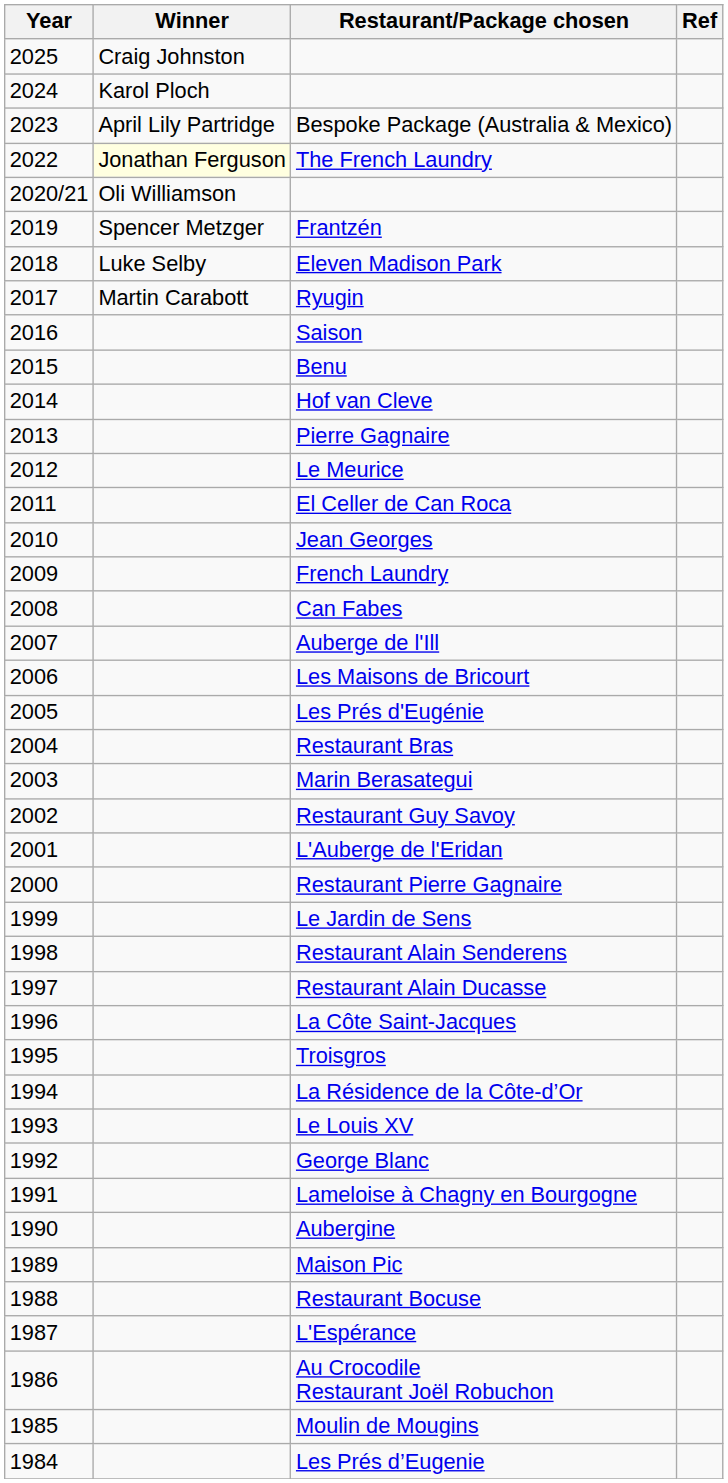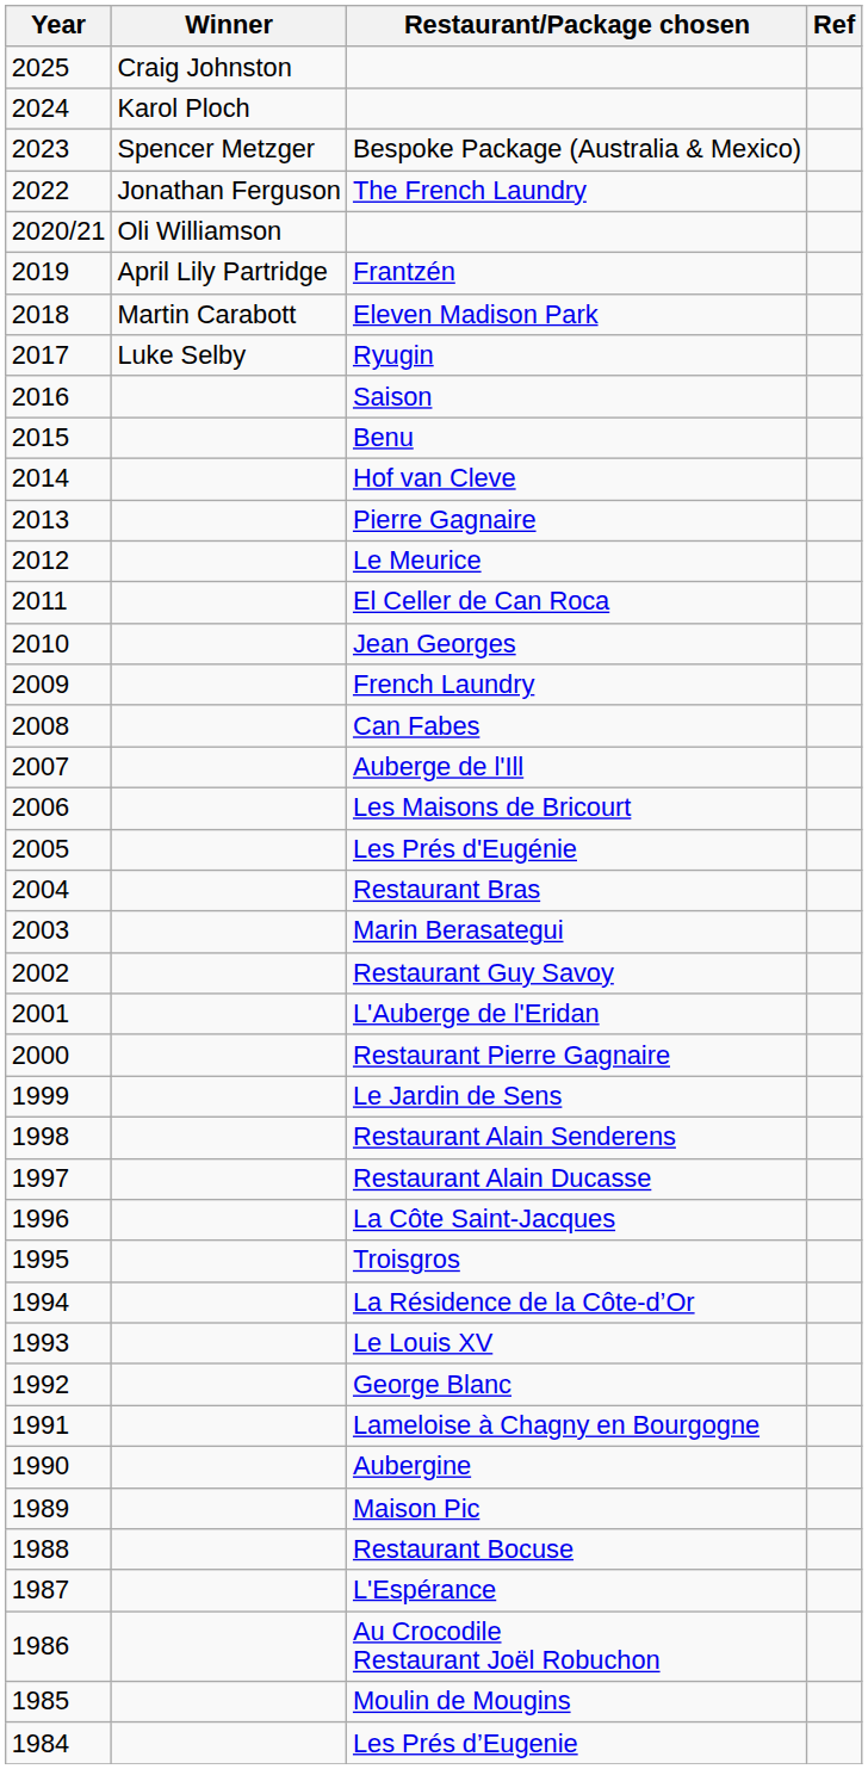 <table class="wikitable sortable">
 <tr>
 <th>Year</th>
 <th>Winner</th>
 <th>Restaurant/Package chosen</th>
 <th>Ref</th>
 </tr>
 <tr>
 <td>2025</td>
 <td>Craig Johnston</td>
 <td></td>
 <td></td>
 </tr>
 <tr>
 <td>2024</td>
 <td>Karol Ploch</td>
 <td></td>
 <td></td>
 </tr>
 <tr>
 <td>2023</td>
-<td>April Lily Partridge</td>
+<td>Spencer Metzger</td>
 <td>Bespoke Package (Australia & Mexico)</td>
 <td></td>
 </tr>
 <tr>
 <td>2022</td>
-<td style="background: lightyellow;">Jonathan Ferguson</td>
+<td>Jonathan Ferguson</td>
 <td><a href='#'>The French Laundry</a></td>
 <td></td>
 </tr>
 <tr>
 <td>2020/21</td>
 <td>Oli Williamson</td>
 <td></td>
 <td></td>
 </tr>
 <tr>
 <td>2019</td>
-<td>Spencer Metzger</td>
+<td>April Lily Partridge</td>
 <td><a href='#'>Frantzén</a></td>
 <td></td>
 </tr>
 <tr>
 <td>2018</td>
-<td>Luke Selby</td>
+<td>Martin Carabott</td>
 <td><a href='#'>Eleven Madison Park</a></td>
 <td></td>
 </tr>
 <tr>
 <td>2017</td>
-<td>Martin Carabott</td>
+<td>Luke Selby</td>
 <td><a href='#'>Ryugin</a></td>
 <td></td>
 </tr>
 <tr>
 <td>2016</td>
 <td></td>
 <td><a href='#'>Saison</a></td>
 <td></td>
 </tr>
 <tr>
 <td>2015</td>
 <td></td>
 <td><a href='#'>Benu</a></td>
 <td></td>
 </tr>
 <tr>
 <td>2014</td>
 <td></td>
 <td><a href='#'>Hof van Cleve</a></td>
 <td></td>
 </tr>
 <tr>
 <td>2013</td>
 <td></td>
 <td><a href='#'>Pierre Gagnaire</a></td>
 <td></td>
 </tr>
 <tr>
 <td>2012</td>
 <td></td>
 <td><a href='#'>Le Meurice</a></td>
 <td></td>
 </tr>
 <tr>
 <td>2011</td>
 <td></td>
 <td><a href='#'>El Celler de Can Roca</a></td>
 <td></td>
 </tr>
 <tr>
 <td>2010</td>
 <td></td>
 <td><a href='#'>Jean Georges</a></td>
 <td></td>
 </tr>
 <tr>
 <td>2009</td>
 <td></td>
 <td><a href='#'>French Laundry</a></td>
 <td></td>
 </tr>
 <tr>
 <td>2008</td>
 <td></td>
 <td><a href='#'>Can Fabes</a></td>
 <td></td>
 </tr>
 <tr>
 <td>2007</td>
 <td></td>
 <td><a href='#'>Auberge de l'Ill</a></td>
 <td></td>
 </tr>
 <tr>
 <td>2006</td>
 <td></td>
 <td><a href='#'>Les Maisons de Bricourt</a></td>
 <td></td>
 </tr>
 <tr>
 <td>2005</td>
 <td></td>
 <td><a href='#'>Les Prés d'Eugénie</a></td>
 <td></td>
 </tr>
 <tr>
 <td>2004</td>
 <td></td>
 <td><a href='#'>Restaurant Bras</a></td>
 <td></td>
 </tr>
 <tr>
 <td>2003</td>
 <td></td>
 <td><a href='#'>Marin Berasategui</a></td>
 <td></td>
 </tr>
 <tr>
 <td>2002</td>
 <td></td>
 <td><a href='#'>Restaurant Guy Savoy</a></td>
 <td></td>
 </tr>
 <tr>
 <td>2001</td>
 <td></td>
 <td><a href='#'>L'Auberge de l'Eridan</a></td>
 <td></td>
 </tr>
 <tr>
 <td>2000</td>
 <td></td>
 <td><a href='#'>Restaurant Pierre Gagnaire</a></td>
 <td></td>
 </tr>
 <tr>
 <td>1999</td>
 <td></td>
 <td><a href='#'>Le Jardin de Sens</a></td>
 <td></td>
 </tr>
 <tr>
 <td>1998</td>
 <td></td>
 <td><a href='#'>Restaurant Alain Senderens</a></td>
 <td></td>
 </tr>
 <tr>
 <td>1997</td>
 <td></td>
 <td><a href='#'>Restaurant Alain Ducasse</a></td>
 <td></td>
 </tr>
 <tr>
 <td>1996</td>
 <td></td>
 <td><a href='#'>La Côte Saint-Jacques</a></td>
 <td></td>
 </tr>
 <tr>
 <td>1995</td>
 <td></td>
 <td><a href='#'>Troisgros</a></td>
 <td></td>
 </tr>
 <tr>
 <td>1994</td>
 <td></td>
 <td><a href='#'>La Résidence de la Côte-d’Or</a></td>
 <td></td>
 </tr>
 <tr>
 <td>1993</td>
 <td></td>
 <td><a href='#'>Le Louis XV</a></td>
 <td></td>
 </tr>
 <tr>
 <td>1992</td>
 <td></td>
 <td><a href='#'>George Blanc</a></td>
 <td></td>
 </tr>
 <tr>
 <td>1991</td>
 <td></td>
 <td><a href='#'>Lameloise à Chagny en Bourgogne</a></td>
 <td></td>
 </tr>
 <tr>
 <td>1990</td>
 <td></td>
 <td><a href='#'>Aubergine</a></td>
 <td></td>
 </tr>
 <tr>
 <td>1989</td>
 <td></td>
 <td><a href='#'>Maison Pic</a></td>
 <td></td>
 </tr>
 <tr>
 <td>1988</td>
 <td></td>
 <td><a href='#'>Restaurant Bocuse</a></td>
 <td></td>
 </tr>
 <tr>
 <td>1987</td>
 <td></td>
 <td><a href='#'>L'Espérance</a></td>
 <td></td>
 </tr>
 <tr>
 <td>1986</td>
 <td></td>
 <td><a href='#'>Au Crocodile</a><br><a href='#'>Restaurant Joël Robuchon</a></td>
 <td></td>
 </tr>
 <tr>
 <td>1985</td>
 <td></td>
 <td><a href='#'>Moulin de Mougins</a></td>
 <td></td>
 </tr>
 <tr>
 <td>1984</td>
 <td></td>
 <td><a href='#'>Les Prés d’Eugenie</a></td>
 <td></td>
 </tr>
 </table>
